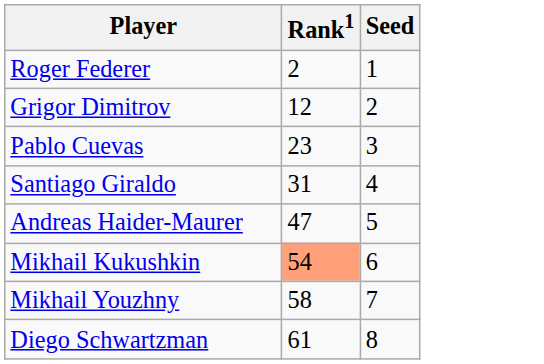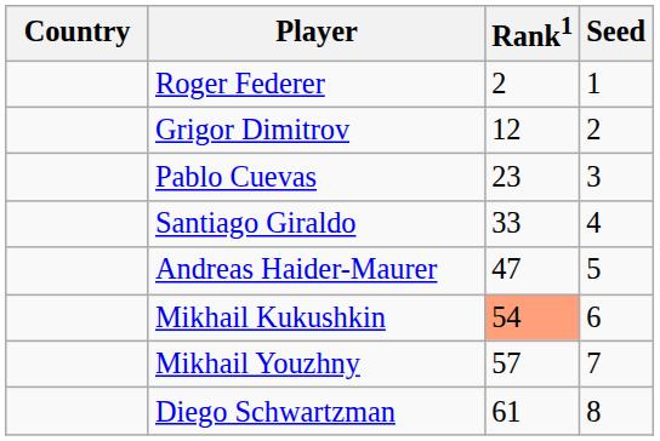 <table class="sortable wikitable">
 <tr>
+<th width="70">Country</th>
 <th width="175">Player</th>
 <th>Rank<sup>1</sup></th>
 <th>Seed</th>
 </tr>
 <tr>
+<td></td>
 <td><a href='#'>Roger Federer</a></td>
 <td>2</td>
 <td>1</td>
 </tr>
 <tr>
+<td></td>
 <td><a href='#'>Grigor Dimitrov</a></td>
 <td>12</td>
 <td>2</td>
 </tr>
 <tr>
+<td></td>
 <td><a href='#'>Pablo Cuevas</a></td>
 <td>23</td>
 <td>3</td>
 </tr>
 <tr>
+<td></td>
 <td><a href='#'>Santiago Giraldo</a></td>
-<td>31</td>
+<td>33</td>
 <td>4</td>
 </tr>
 <tr>
+<td></td>
 <td><a href='#'>Andreas Haider-Maurer</a></td>
 <td>47</td>
 <td>5</td>
 </tr>
 <tr>
+<td></td>
 <td><a href='#'>Mikhail Kukushkin</a></td>
 <td style="background: lightsalmon;">54</td>
 <td>6</td>
 </tr>
 <tr>
+<td></td>
 <td><a href='#'>Mikhail Youzhny</a></td>
-<td>58</td>
+<td>57</td>
 <td>7</td>
 </tr>
 <tr>
+<td></td>
 <td><a href='#'>Diego Schwartzman</a></td>
 <td>61</td>
 <td>8</td>
 </tr>
 </table>
